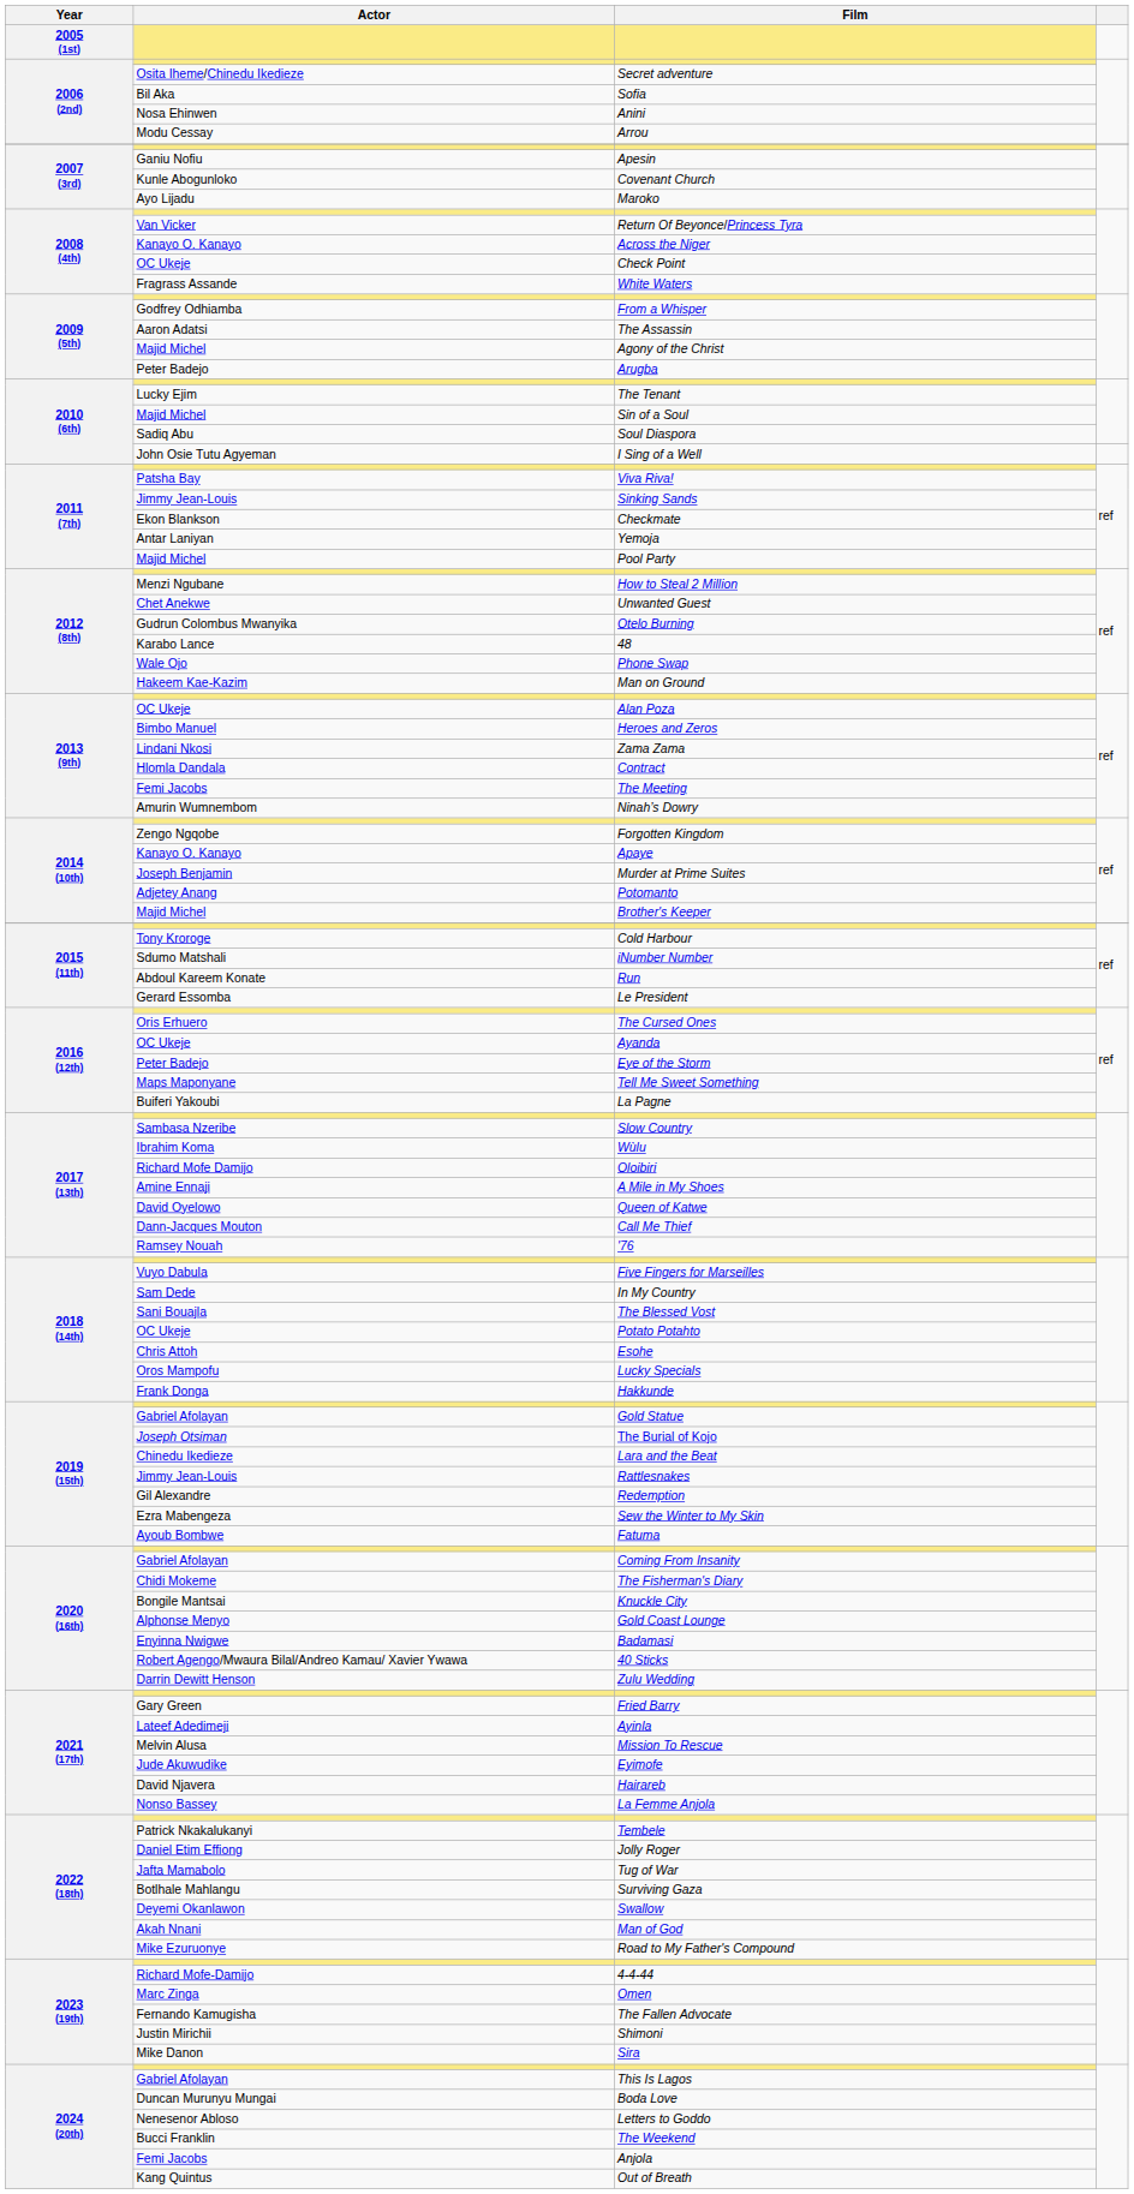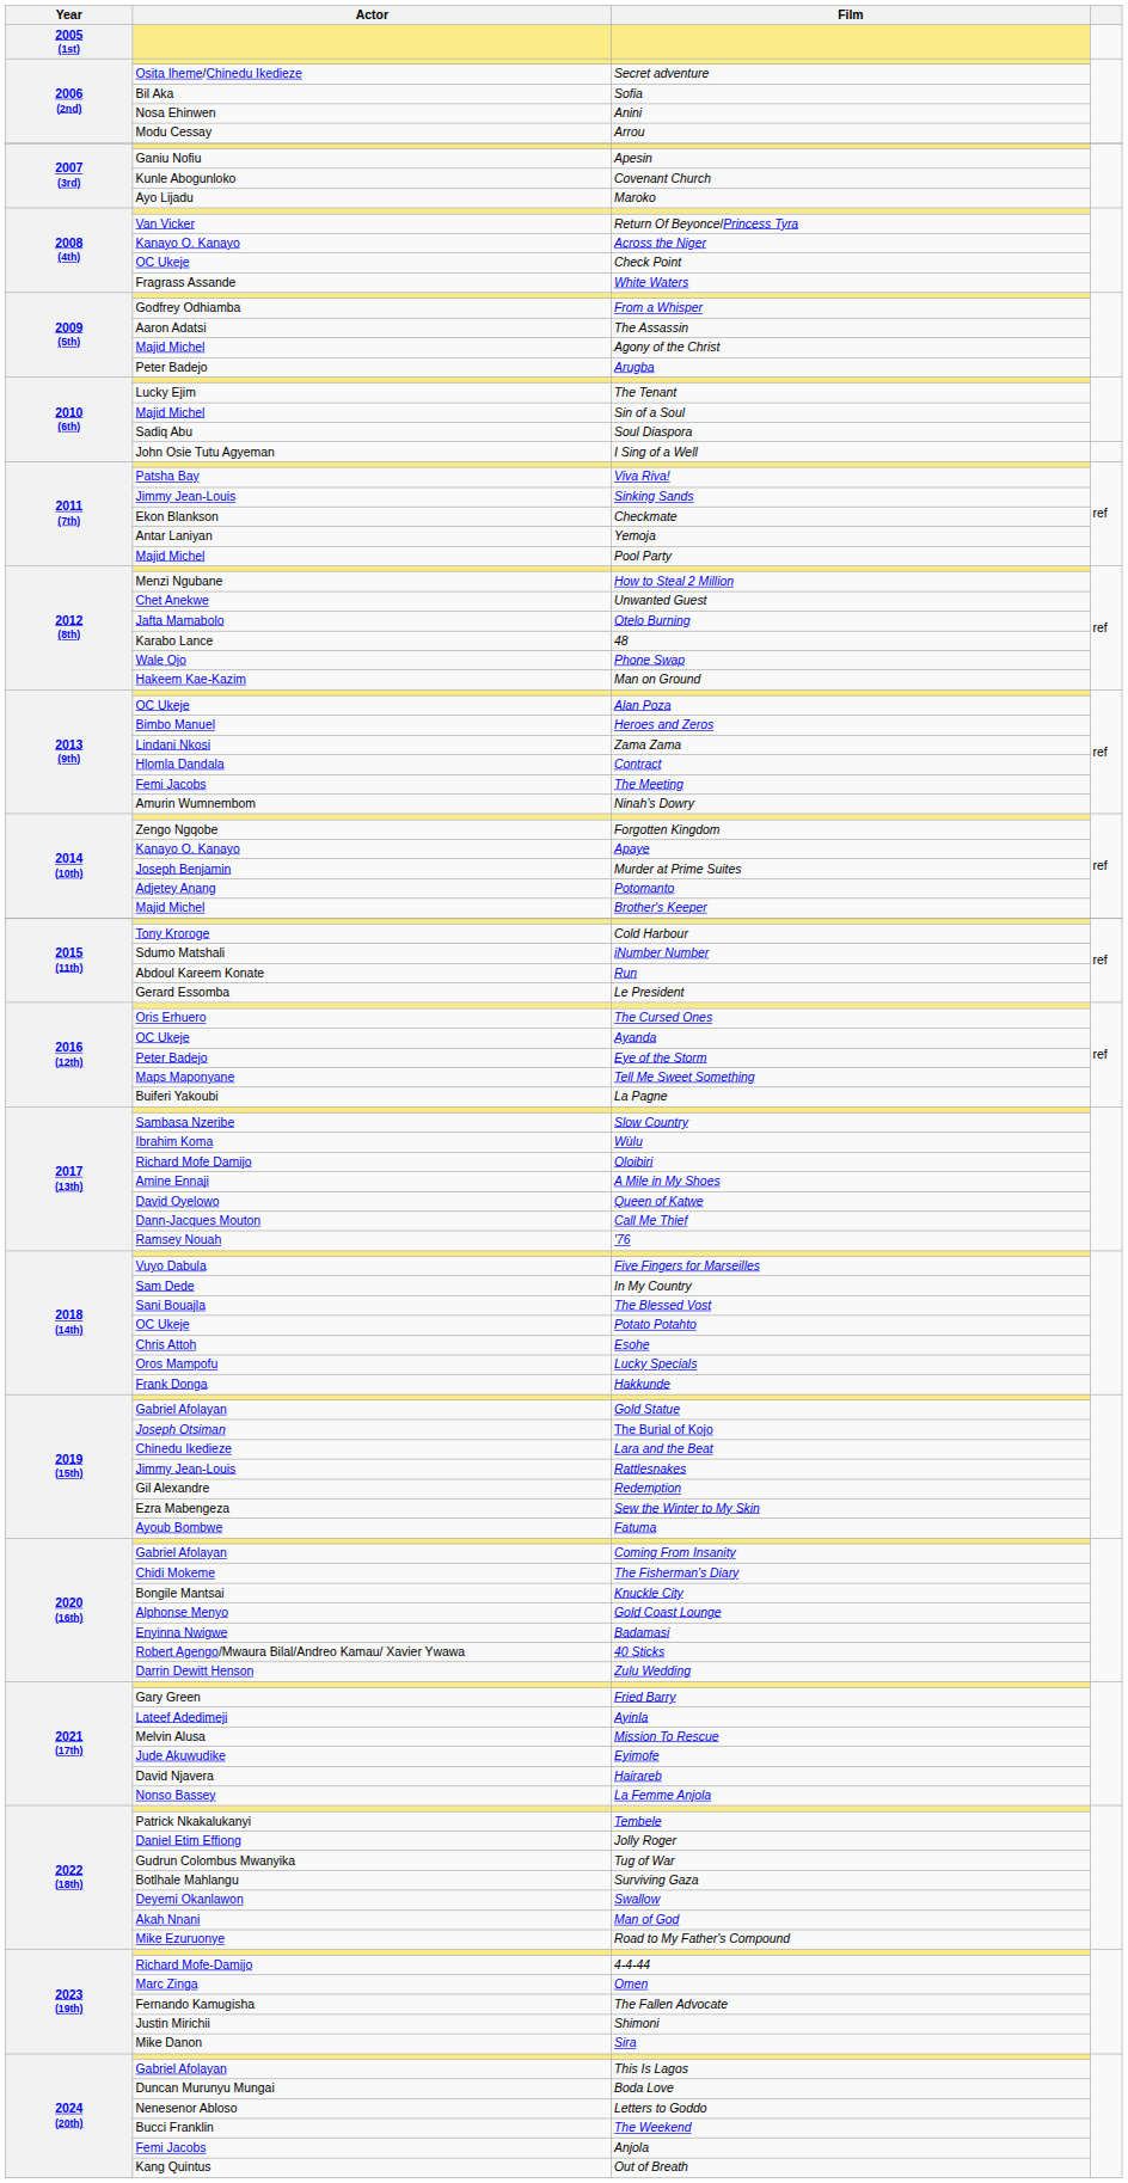 <table class="wikitable sortable">
 <tr>
 <th scope="col" style="width:8%;">Year</th>
 <th scope="col" style="width:30%;">Actor</th>
 <th scope="col" style="width:30%;">Film</th>
 <th scope="col" style="width:2%;" class="unsortable"></th>
 </tr>
 <tr>
 <th scope="row" rowspan=1 style="text-align:center"><a href='#'>2005</a><br><small><a href='#'>(1st)</a> </small></th>
 <td rowspan=1 style="background:#FAEB86;"><strong></strong></td>
 <td style="background:#FAEB86;"><strong></strong></td>
 <td rowspan=1></td>
 </tr>
 <tr>
 <th scope="row" rowspan=5 style="text-align:center"><a href='#'>2006</a><br><small><a href='#'>(2nd)</a> </small></th>
 <td style="background:#FAEB86;"><strong></strong></td>
 <td style="background:#FAEB86;"><strong></strong></td>
 <td rowspan=5></td>
 </tr>
 <tr>
 <td><a href='#'>Osita Iheme</a>/<a href='#'>Chinedu Ikedieze</a></td>
 <td><em>Secret adventure</em></td>
 </tr>
 <tr>
 <td>Bil Aka</td>
 <td><em>Sofia</em></td>
 </tr>
 <tr>
 <td>Nosa Ehinwen</td>
 <td><em>Anini</em></td>
 </tr>
 <tr>
 <td>Modu Cessay</td>
 <td><em>Arrou</em></td>
 </tr>
 <tr>
 </tr>
 <tr>
 <th scope="row" rowspan=4 style="text-align:center"><a href='#'>2007</a><br><small><a href='#'>(3rd)</a> </small></th>
 <td style="background:#FAEB86;"><strong></strong></td>
 <td style="background:#FAEB86;"><strong></strong></td>
 <td rowspan=4></td>
 </tr>
 <tr>
 <td>Ganiu Nofiu</td>
 <td><em>Apesin</em></td>
 </tr>
 <tr>
 <td>Kunle Abogunloko</td>
 <td><em>Covenant Church</em></td>
 </tr>
 <tr>
 <td>Ayo Lijadu</td>
 <td><em> Maroko</em></td>
 </tr>
 <tr>
 <th scope="row" rowspan=5 style="text-align:center"><a href='#'>2008</a><br><small><a href='#'>(4th)</a> </small></th>
 <td style="background:#FAEB86;"><strong></strong></td>
 <td style="background:#FAEB86;"><strong></strong></td>
 <td rowspan=5></td>
 </tr>
 <tr>
 <td><a href='#'>Van Vicker</a></td>
 <td><em>Return Of Beyonce</em>/<em><a href='#'>Princess Tyra</a></em></td>
 </tr>
 <tr>
 <td><a href='#'>Kanayo O. Kanayo</a></td>
 <td><em><a href='#'>Across the Niger</a></em></td>
 </tr>
 <tr>
 <td><a href='#'>OC Ukeje</a></td>
 <td><em>Check Point</em></td>
 </tr>
 <tr>
 <td>Fragrass Assande</td>
 <td><em><a href='#'>White Waters</a></em></td>
 </tr>
 <tr>
 <th scope="row" rowspan=5 style="text-align:center"><a href='#'>2009</a><br><small><a href='#'>(5th)</a> </small></th>
 <td style="background:#FAEB86;"><strong></strong></td>
 <td style="background:#FAEB86;"><strong></strong></td>
 <td rowspan=5></td>
 </tr>
 <tr>
 <td>Godfrey Odhiamba</td>
 <td><em><a href='#'>From a Whisper</a></em></td>
 </tr>
 <tr>
 <td>Aaron Adatsi</td>
 <td><em>The Assassin</em></td>
 </tr>
 <tr>
 <td><a href='#'>Majid Michel</a></td>
 <td><em>Agony of the Christ</em></td>
 </tr>
 <tr>
 <td>Peter Badejo</td>
 <td><em><a href='#'>Arugba</a></em></td>
 </tr>
 <tr>
 <th scope="row" rowspan=5 style="text-align:center"><a href='#'>2010</a><br><small><a href='#'>(6th)</a> </small></th>
 <td style="background:#FAEB86;"><strong></strong></td>
 <td style="background:#FAEB86;"><strong></strong></td>
 <td rowspan=4></td>
 </tr>
 <tr>
 <td>Lucky Ejim</td>
 <td><em>The Tenant</em></td>
 </tr>
 <tr>
 <td><a href='#'>Majid Michel</a></td>
 <td><em>Sin of a Soul</em></td>
 </tr>
 <tr>
 <td>Sadiq Abu</td>
 <td><em>Soul Diaspora</em></td>
 </tr>
 <tr>
 <td>John Osie Tutu Agyeman</td>
 <td><em> I Sing of a Well</em></td>
 </tr>
 <tr>
 <th scope="row" rowspan=6 style="text-align:center"><a href='#'>2011</a><br><small><a href='#'>(7th)</a> </small></th>
 <td style="background:#FAEB86;"><strong></strong></td>
 <td style="background:#FAEB86;"><strong></strong></td>
 <td rowspan=6>ref</td>
 </tr>
 <tr>
 <td><a href='#'>Patsha Bay</a></td>
 <td><em><a href='#'>Viva Riva!</a></em></td>
 </tr>
 <tr>
 <td><a href='#'>Jimmy Jean-Louis</a></td>
 <td><em><a href='#'>Sinking Sands</a></em></td>
 </tr>
 <tr>
 <td>Ekon Blankson</td>
 <td><em>Checkmate</em></td>
 </tr>
 <tr>
 <td>Antar Laniyan</td>
 <td><em>Yemoja</em></td>
 </tr>
 <tr>
 <td><a href='#'>Majid Michel</a></td>
 <td><em>Pool Party</em></td>
 </tr>
 <tr>
 <th scope="row" rowspan=7 style="text-align:center"><a href='#'>2012</a><br><small><a href='#'>(8th)</a> </small></th>
 <td style="background:#FAEB86;"><strong></strong></td>
 <td style="background:#FAEB86;"><strong></strong></td>
 <td rowspan=7>ref</td>
 </tr>
 <tr>
 <td>Menzi Ngubane</td>
 <td><em><a href='#'>How to Steal 2 Million</a></em></td>
 </tr>
 <tr>
 <td><a href='#'>Chet Anekwe</a></td>
 <td><em>Unwanted Guest</em></td>
 </tr>
 <tr>
-<td>Gudrun Colombus Mwanyika</td>
+<td><a href='#'>Jafta Mamabolo</a></td>
 <td><em><a href='#'>Otelo Burning</a></em></td>
 </tr>
 <tr>
 <td>Karabo Lance</td>
 <td><em>48</em></td>
 </tr>
 <tr>
 <td><a href='#'>Wale Ojo</a></td>
 <td><em><a href='#'>Phone Swap</a></em></td>
 </tr>
 <tr>
 <td><a href='#'>Hakeem Kae-Kazim</a></td>
 <td><em>Man on Ground</em></td>
 </tr>
 <tr>
 <th scope="row" rowspan=7 style="text-align:center"><a href='#'>2013</a><br><small><a href='#'>(9th)</a> </small></th>
 <td style="background:#FAEB86;"><strong></strong></td>
 <td style="background:#FAEB86;"><strong></strong></td>
 <td rowspan=7>ref</td>
 </tr>
 <tr>
 <td><a href='#'>OC Ukeje</a></td>
 <td><em><a href='#'>Alan Poza</a></em></td>
 </tr>
 <tr>
 <td><a href='#'>Bimbo Manuel</a></td>
 <td><em><a href='#'>Heroes and Zeros</a></em></td>
 </tr>
 <tr>
 <td><a href='#'>Lindani Nkosi</a></td>
 <td><em>Zama Zama</em></td>
 </tr>
 <tr>
 <td><a href='#'>Hlomla Dandala</a></td>
 <td><em><a href='#'>Contract</a></em></td>
 </tr>
 <tr>
 <td><a href='#'>Femi Jacobs</a></td>
 <td><em><a href='#'>The Meeting</a></em></td>
 </tr>
 <tr>
 <td>Amurin Wumnembom</td>
 <td><em>Ninah’s Dowry</em></td>
 </tr>
 <tr>
 <th scope="row" rowspan=6 style="text-align:center"><a href='#'>2014</a><br><small><a href='#'>(10th)</a> </small></th>
 <td style="background:#FAEB86;"><strong></strong></td>
 <td style="background:#FAEB86;"><strong></strong></td>
 <td rowspan=6>ref</td>
 </tr>
 <tr>
 <td>Zengo Ngqobe</td>
 <td><em>Forgotten Kingdom</em></td>
 </tr>
 <tr>
 <td><a href='#'>Kanayo O. Kanayo</a></td>
 <td><em><a href='#'>Apaye</a></em></td>
 </tr>
 <tr>
 <td><a href='#'>Joseph Benjamin</a></td>
 <td><em>Murder at Prime Suites</em></td>
 </tr>
 <tr>
 <td><a href='#'>Adjetey Anang</a></td>
 <td><em><a href='#'>Potomanto</a></em></td>
 </tr>
 <tr>
 <td><a href='#'>Majid Michel</a></td>
 <td><em><a href='#'>Brother's Keeper</a></em></td>
 </tr>
 <tr>
 </tr>
 <tr>
 <th scope="row" rowspan=5 style="text-align:center"><a href='#'>2015</a><br><small><a href='#'>(11th)</a> </small></th>
 <td style="background:#FAEB86;"><strong></strong></td>
 <td style="background:#FAEB86;"><strong></strong></td>
 <td rowspan=5>ref</td>
 </tr>
 <tr>
 <td><a href='#'>Tony Kroroge</a></td>
 <td><em>Cold Harbour</em></td>
 </tr>
 <tr>
 <td>Sdumo Matshali</td>
 <td><em><a href='#'>iNumber Number</a></em></td>
 </tr>
 <tr>
 <td>Abdoul Kareem Konate</td>
 <td><em><a href='#'>Run</a></em></td>
 </tr>
 <tr>
 <td>Gerard Essomba</td>
 <td><em>Le President</em></td>
 </tr>
 <tr>
 <th scope="row" rowspan=6 style="text-align:center"><a href='#'>2016</a><br><small><a href='#'>(12th)</a> </small></th>
 <td style="background:#FAEB86;"><strong></strong></td>
 <td style="background:#FAEB86;"><strong></strong></td>
 <td rowspan=6>ref</td>
 </tr>
 <tr>
 <td><a href='#'>Oris Erhuero</a></td>
 <td><em><a href='#'>The Cursed Ones</a></em></td>
 </tr>
 <tr>
 <td><a href='#'>OC Ukeje</a></td>
 <td><em><a href='#'>Ayanda</a></em></td>
 </tr>
 <tr>
 <td><a href='#'>Peter Badejo</a></td>
 <td><em><a href='#'>Eye of the Storm</a></em></td>
 </tr>
 <tr>
 <td><a href='#'>Maps Maponyane</a></td>
 <td><em><a href='#'>Tell Me Sweet Something</a></em></td>
 </tr>
 <tr>
 <td>Buiferi Yakoubi</td>
 <td><em>La Pagne</em></td>
 </tr>
 <tr>
 <th scope="row" rowspan=8 style="text-align:center"><a href='#'>2017</a><br><small><a href='#'>(13th)</a> </small></th>
 <td style="background:#FAEB86;"><strong></strong></td>
 <td style="background:#FAEB86;"><strong></strong></td>
 <td rowspan=8></td>
 </tr>
 <tr>
 <td><a href='#'>Sambasa Nzeribe</a></td>
 <td><em><a href='#'>Slow Country</a></em></td>
 </tr>
 <tr>
 <td><a href='#'>Ibrahim Koma</a></td>
 <td><em><a href='#'>Wùlu</a></em></td>
 </tr>
 <tr>
 <td><a href='#'>Richard Mofe Damijo</a></td>
 <td><em><a href='#'>Oloibiri</a></em></td>
 </tr>
 <tr>
 <td><a href='#'>Amine Ennaji</a></td>
 <td><em><a href='#'>A Mile in My Shoes</a></em></td>
 </tr>
 <tr>
 <td><a href='#'>David Oyelowo</a></td>
 <td><em><a href='#'>Queen of Katwe</a></em></td>
 </tr>
 <tr>
 <td><a href='#'>Dann-Jacques Mouton</a></td>
 <td><em><a href='#'>Call Me Thief</a></em></td>
 </tr>
 <tr>
 <td><a href='#'>Ramsey Nouah</a></td>
 <td><em><a href='#'>'76</a></em></td>
 </tr>
 <tr>
 <th scope="row" rowspan=8 style="text-align:center"><a href='#'>2018</a><br><small><a href='#'>(14th)</a> </small></th>
 <td style="background:#FAEB86;"><strong></strong></td>
 <td style="background:#FAEB86;"><strong></strong></td>
 <td rowspan=8></td>
 </tr>
 <tr>
 <td><a href='#'>Vuyo Dabula</a></td>
 <td><em><a href='#'>Five Fingers for Marseilles</a></em></td>
 </tr>
 <tr>
 <td><a href='#'>Sam Dede</a></td>
 <td><em>In My Country</em></td>
 </tr>
 <tr>
 <td><a href='#'>Sani Bouajla</a></td>
 <td><em><a href='#'>The Blessed Vost</a></em></td>
 </tr>
 <tr>
 <td><a href='#'>OC Ukeje</a></td>
 <td><em><a href='#'>Potato Potahto</a></em></td>
 </tr>
 <tr>
 <td><a href='#'>Chris Attoh</a></td>
 <td><em><a href='#'>Esohe</a></em></td>
 </tr>
 <tr>
 <td><a href='#'>Oros Mampofu</a></td>
 <td><em><a href='#'>Lucky Specials</a></em></td>
 </tr>
 <tr>
 <td><a href='#'>Frank Donga</a></td>
 <td><em><a href='#'>Hakkunde</a></em></td>
 </tr>
 <tr>
 <th scope="row" rowspan=8 style="text-align:center"><a href='#'>2019</a><br><small><a href='#'>(15th)</a> </small></th>
 <td style="background:#FAEB86;"><strong></strong></td>
 <td style="background:#FAEB86;"><strong></strong></td>
 <td rowspan=8></td>
 </tr>
 <tr>
 <td><a href='#'>Gabriel Afolayan</a></td>
 <td><em><a href='#'>Gold Statue</a></em></td>
 </tr>
 <tr>
 <td><em><a href='#'>Joseph Otsiman</a></em></td>
 <td><a href='#'>The Burial of Kojo</a></td>
 </tr>
 <tr>
 <td><a href='#'>Chinedu Ikedieze</a></td>
 <td><em><a href='#'>Lara and the Beat</a></em></td>
 </tr>
 <tr>
 <td><a href='#'>Jimmy Jean-Louis</a></td>
 <td><em><a href='#'>Rattlesnakes</a></em></td>
 </tr>
 <tr>
 <td>Gil Alexandre</td>
 <td><em><a href='#'>Redemption</a></em></td>
 </tr>
 <tr>
 <td>Ezra Mabengeza</td>
 <td><em><a href='#'>Sew the Winter to My Skin</a></em></td>
 </tr>
 <tr>
 <td><a href='#'>Ayoub Bombwe</a></td>
 <td><em><a href='#'>Fatuma</a></em></td>
 </tr>
 <tr>
 <th scope="row" rowspan=8 style="text-align:center"><a href='#'>2020</a><br><small><a href='#'>(16th)</a> </small></th>
 <td style="background:#FAEB86;"><strong></strong></td>
 <td style="background:#FAEB86;"><strong></strong></td>
 <td rowspan=8></td>
 </tr>
 <tr>
 <td><a href='#'>Gabriel Afolayan</a></td>
 <td><em><a href='#'>Coming From Insanity</a></em></td>
 </tr>
 <tr>
 <td><a href='#'>Chidi Mokeme</a></td>
 <td><em><a href='#'>The Fisherman's Diary</a></em></td>
 </tr>
 <tr>
 <td>Bongile Mantsai</td>
 <td><em><a href='#'>Knuckle City</a></em></td>
 </tr>
 <tr>
 <td><a href='#'>Alphonse Menyo</a></td>
 <td><em><a href='#'>Gold Coast Lounge</a></em></td>
 </tr>
 <tr>
 <td><a href='#'>Enyinna Nwigwe</a></td>
 <td><em><a href='#'>Badamasi</a></em></td>
 </tr>
 <tr>
 <td><a href='#'>Robert Agengo</a>/Mwaura Bilal/Andreo Kamau/ Xavier Ywawa</td>
 <td><em><a href='#'>40 Sticks</a></em></td>
 </tr>
 <tr>
 <td><a href='#'>Darrin Dewitt Henson</a></td>
 <td><em><a href='#'>Zulu Wedding</a></em></td>
 </tr>
 <tr>
 <th scope="row" rowspan=7 style="text-align:center"><a href='#'>2021</a><br><small><a href='#'>(17th)</a> </small></th>
 <td style="background:#FAEB86;"><strong></strong></td>
 <td style="background:#FAEB86;"><strong></strong></td>
 <td rowspan=7></td>
 </tr>
 <tr>
 <td>Gary Green</td>
 <td><em><a href='#'>Fried Barry</a></em></td>
 </tr>
 <tr>
 <td><a href='#'>Lateef Adedimeji</a></td>
 <td><em><a href='#'>Ayinla</a></em></td>
 </tr>
 <tr>
 <td>Melvin Alusa</td>
 <td><em><a href='#'>Mission To Rescue</a></em></td>
 </tr>
 <tr>
 <td><a href='#'>Jude Akuwudike</a></td>
 <td><em><a href='#'>Eyimofe</a></em></td>
 </tr>
 <tr>
 <td>David Njavera</td>
 <td><em><a href='#'>Hairareb</a></em></td>
 </tr>
 <tr>
 <td><a href='#'>Nonso Bassey</a></td>
 <td><em><a href='#'>La Femme Anjola</a></em></td>
 </tr>
 <tr>
 <th scope="row" rowspan=8 style="text-align:center"><a href='#'>2022</a><br><small><a href='#'>(18th)</a> </small></th>
 <td style="background:#FAEB86;"><strong></strong></td>
 <td style="background:#FAEB86;"><strong></strong></td>
 <td rowspan=8></td>
 </tr>
 <tr>
 <td>Patrick Nkakalukanyi</td>
 <td><em><a href='#'>Tembele</a></em></td>
 </tr>
 <tr>
 <td><a href='#'>Daniel Etim Effiong</a></td>
 <td><em>Jolly Roger</em></td>
 </tr>
 <tr>
-<td><a href='#'>Jafta Mamabolo</a></td>
+<td>Gudrun Colombus Mwanyika</td>
 <td><em>Tug of War</em></td>
 </tr>
 <tr>
 <td>Botlhale Mahlangu</td>
 <td><em>Surviving Gaza</em></td>
 </tr>
 <tr>
 <td><a href='#'>Deyemi Okanlawon</a></td>
 <td><em><a href='#'>Swallow</a></em></td>
 </tr>
 <tr>
 <td><a href='#'>Akah Nnani</a></td>
 <td><em><a href='#'>Man of God</a></em></td>
 </tr>
 <tr>
 <td><a href='#'>Mike Ezuruonye</a></td>
 <td><em>Road to My Father's Compound</em></td>
 </tr>
 <tr>
 <th scope="row" rowspan=6 style="text-align:center"><a href='#'>2023</a><br><small><a href='#'>(19th)</a> </small></th>
 <td style="background:#FAEB86;"><strong></strong></td>
 <td style="background:#FAEB86;"><strong></strong></td>
 <td rowspan=6></td>
 </tr>
 <tr>
 <td><a href='#'>Richard Mofe-Damijo</a></td>
 <td><em>4-4-44</em></td>
 </tr>
 <tr>
 <td><a href='#'>Marc Zinga</a></td>
 <td><em><a href='#'>Omen</a></em></td>
 </tr>
 <tr>
 <td>Fernando Kamugisha</td>
 <td><em>The Fallen Advocate</em></td>
 </tr>
 <tr>
 <td>Justin Mirichii</td>
 <td><em>Shimoni</em></td>
 </tr>
 <tr>
 <td>Mike Danon</td>
 <td><em><a href='#'>Sira</a></em></td>
 </tr>
 <tr>
 <th scope="row" rowspan=7 style="text-align:center"><a href='#'>2024</a><br><small><a href='#'>(20th)</a> </small></th>
 <td style="background:#FAEB86;"><strong></strong></td>
 <td style="background:#FAEB86;"><strong></strong></td>
 <td rowspan=7></td>
 </tr>
 <tr>
 <td><a href='#'>Gabriel Afolayan</a></td>
 <td><em>This Is Lagos</em></td>
 </tr>
 <tr>
 <td>Duncan Murunyu Mungai</td>
 <td><em>Boda Love</em></td>
 </tr>
 <tr>
 <td>Nenesenor Abloso</td>
 <td><em>Letters to Goddo</em></td>
 </tr>
 <tr>
 <td>Bucci Franklin</td>
 <td><em><a href='#'>The Weekend</a></em></td>
 </tr>
 <tr>
 <td><a href='#'>Femi Jacobs</a></td>
 <td><em>Anjola</em></td>
 </tr>
 <tr>
 <td>Kang Quintus</td>
 <td><em>Out of Breath</em></td>
 </tr>
 </table>
